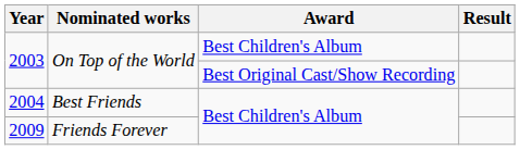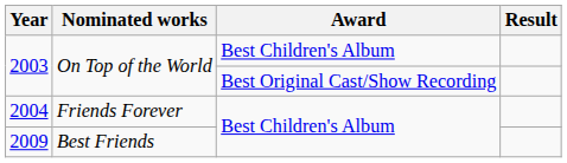 <table class="wikitable">
 <tr>
 <th>Year</th>
 <th>Nominated works</th>
 <th>Award</th>
 <th>Result</th>
 </tr>
 <tr>
 <td rowspan="2"><a href='#'>2003</a></td>
 <td rowspan="2"><em>On Top of the World</em></td>
 <td><a href='#'>Best Children's Album</a></td>
 <td></td>
 </tr>
 <tr>
 <td><a href='#'>Best Original Cast/Show Recording</a></td>
 <td></td>
 </tr>
 <tr>
 <td><a href='#'>2004</a></td>
-<td><em>Best Friends</em></td>
+<td><em>Friends Forever</em></td>
 <td rowspan="2"><a href='#'>Best Children's Album</a></td>
 <td></td>
 </tr>
 <tr>
 <td><a href='#'>2009</a></td>
-<td><em>Friends Forever</em></td>
+<td><em>Best Friends</em></td>
 <td></td>
 </tr>
 </table>
